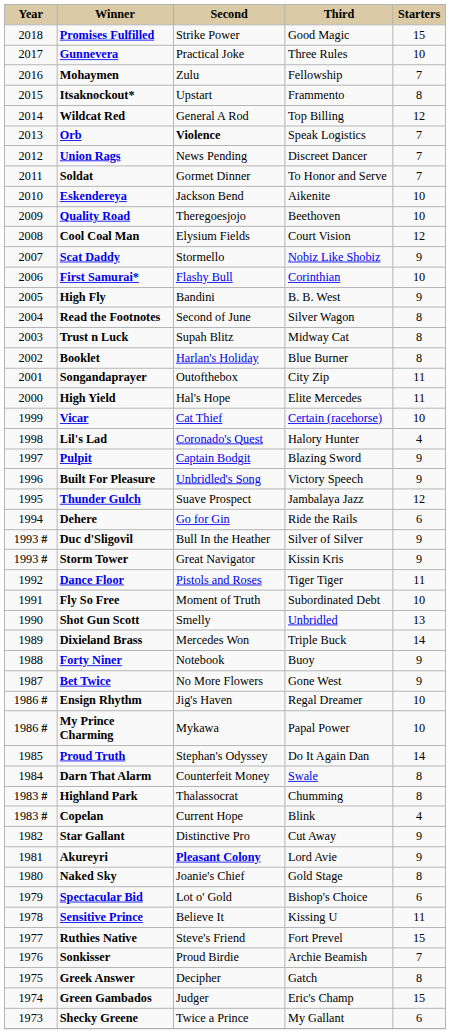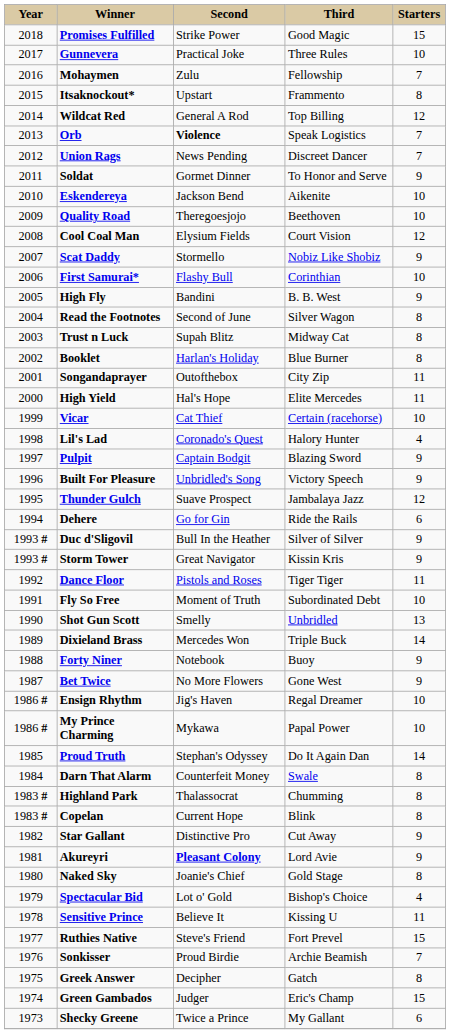 <table class = "wikitable sortable" | border="1" cellpadding="0" style="border-collapse: collapse; font-size:90%">
 <tr bgcolor="#DACAA5" align="center">
 <td width="55px"><strong>Year</strong> <br></td>
 <td width="130px"><strong>Winner</strong> <br></td>
 <td width="125px"><strong>Second</strong> <br></td>
 <td width="120px"><strong>Third</strong> <br></td>
 <td width="55px"><strong>Starters</strong></td>
 </tr>
 <tr>
 <td align=center>2018</td>
 <td><strong><a href='#'>Promises Fulfilled</a></strong></td>
 <td>Strike Power</td>
 <td>Good Magic</td>
 <td align=center>15</td>
 </tr>
 <tr>
 <td align=center>2017</td>
 <td><strong><a href='#'>Gunnevera</a></strong></td>
 <td>Practical Joke</td>
 <td>Three Rules</td>
 <td align=center>10</td>
 </tr>
 <tr>
 <td align=center>2016</td>
 <td><strong>Mohaymen</strong></td>
 <td>Zulu</td>
 <td>Fellowship</td>
 <td align=center>7</td>
 </tr>
 <tr>
 <td align=center>2015</td>
 <td><strong>Itsaknockout*</strong></td>
 <td>Upstart</td>
 <td>Frammento</td>
 <td align=center>8</td>
 </tr>
 <tr>
 <td align=center>2014</td>
 <td><strong>Wildcat Red</strong></td>
 <td>General A Rod</td>
 <td>Top Billing</td>
 <td align=center>12</td>
 </tr>
 <tr>
 <td align=center>2013</td>
 <td><strong><a href='#'>Orb</a></strong></td>
 <td><strong>Violence</strong></td>
 <td>Speak Logistics</td>
 <td align=center>7</td>
 </tr>
 <tr>
 <td align=center>2012</td>
 <td><strong><a href='#'>Union Rags</a></strong></td>
 <td>News Pending</td>
 <td>Discreet Dancer</td>
 <td align=center>7</td>
 </tr>
 <tr>
 <td align=center>2011</td>
 <td><strong>Soldat</strong></td>
 <td>Gormet Dinner</td>
 <td>To Honor and Serve</td>
-<td align=center>7</td>
+<td align=center>9</td>
 </tr>
 <tr>
 <td align=center>2010</td>
 <td><strong><a href='#'>Eskendereya</a></strong></td>
 <td>Jackson Bend</td>
 <td>Aikenite</td>
 <td align=center>10</td>
 </tr>
 <tr>
 <td align=center>2009</td>
 <td><strong><a href='#'>Quality Road</a></strong></td>
 <td>Theregoesjojo</td>
 <td>Beethoven</td>
 <td align=center>10</td>
 </tr>
 <tr>
 <td align=center>2008</td>
 <td><strong>Cool Coal Man</strong></td>
 <td>Elysium Fields</td>
 <td>Court Vision</td>
 <td align=center>12</td>
 </tr>
 <tr>
 <td align=center>2007</td>
 <td><strong><a href='#'>Scat Daddy</a></strong></td>
 <td>Stormello</td>
 <td><a href='#'>Nobiz Like Shobiz</a></td>
 <td align=center>9</td>
 </tr>
 <tr>
 <td align=center>2006</td>
 <td><strong><a href='#'>First Samurai*</a></strong></td>
 <td><a href='#'>Flashy Bull</a></td>
 <td><a href='#'>Corinthian</a></td>
 <td align=center>10</td>
 </tr>
 <tr>
 <td align=center>2005</td>
 <td><strong>High Fly</strong></td>
 <td>Bandini</td>
 <td>B. B. West</td>
 <td align=center>9</td>
 </tr>
 <tr>
 <td align=center>2004</td>
 <td><strong>Read the Footnotes</strong></td>
 <td>Second of June</td>
 <td>Silver Wagon</td>
 <td align=center>8</td>
 </tr>
 <tr>
 <td align=center>2003</td>
 <td><strong>Trust n Luck</strong></td>
 <td>Supah Blitz</td>
 <td>Midway Cat</td>
 <td align=center>8</td>
 </tr>
 <tr>
 <td align=center>2002</td>
 <td><strong>Booklet</strong></td>
 <td><a href='#'>Harlan's Holiday</a></td>
 <td>Blue Burner</td>
 <td align=center>8</td>
 </tr>
 <tr>
 <td align=center>2001</td>
 <td><strong>Songandaprayer</strong></td>
 <td>Outofthebox</td>
 <td>City Zip</td>
 <td align=center>11</td>
 </tr>
 <tr>
 <td align=center>2000</td>
 <td><strong>High Yield</strong></td>
 <td>Hal's Hope</td>
 <td>Elite Mercedes</td>
 <td align=center>11</td>
 </tr>
 <tr>
 <td align=center>1999</td>
 <td><strong><a href='#'>Vicar</a></strong></td>
 <td><a href='#'>Cat Thief</a></td>
 <td><a href='#'>Certain (racehorse)</a></td>
 <td align=center>10</td>
 </tr>
 <tr>
 <td align=center>1998</td>
 <td><strong>Lil's Lad</strong></td>
 <td><a href='#'>Coronado's Quest</a></td>
 <td>Halory Hunter</td>
 <td align=center>4</td>
 </tr>
 <tr>
 <td align=center>1997</td>
 <td><strong><a href='#'>Pulpit</a></strong></td>
 <td><a href='#'>Captain Bodgit</a></td>
 <td>Blazing Sword</td>
 <td align=center>9</td>
 </tr>
 <tr>
 <td align=center>1996</td>
 <td><strong>Built For Pleasure</strong></td>
 <td><a href='#'>Unbridled's Song</a></td>
 <td>Victory Speech</td>
 <td align=center>9</td>
 </tr>
 <tr>
 <td align=center>1995</td>
 <td><strong><a href='#'>Thunder Gulch</a></strong></td>
 <td>Suave Prospect</td>
 <td>Jambalaya Jazz</td>
 <td align=center>12</td>
 </tr>
 <tr>
 <td align=center>1994</td>
 <td><strong>Dehere</strong></td>
 <td><a href='#'>Go for Gin</a></td>
 <td>Ride the Rails</td>
 <td align=center>6</td>
 </tr>
 <tr>
 <td align=center>1993 <strong>#</strong></td>
 <td><strong>Duc d'Sligovil</strong></td>
 <td>Bull In the Heather</td>
 <td>Silver of Silver</td>
 <td align=center>9</td>
 </tr>
 <tr>
 <td align=center>1993 <strong>#</strong></td>
 <td><strong>Storm Tower</strong></td>
 <td>Great Navigator</td>
 <td>Kissin Kris</td>
 <td align=center>9</td>
 </tr>
 <tr>
 <td align=center>1992</td>
 <td><strong><a href='#'>Dance Floor</a></strong></td>
 <td><a href='#'>Pistols and Roses</a></td>
 <td>Tiger Tiger</td>
 <td align=center>11</td>
 </tr>
 <tr>
 <td align=center>1991</td>
 <td><strong>Fly So Free</strong></td>
 <td>Moment of Truth</td>
 <td>Subordinated Debt</td>
 <td align=center>10</td>
 </tr>
 <tr>
 <td align=center>1990</td>
 <td><strong>Shot Gun Scott</strong></td>
 <td>Smelly</td>
 <td><a href='#'>Unbridled</a></td>
 <td align=center>13</td>
 </tr>
 <tr>
 <td align=center>1989</td>
 <td><strong>Dixieland Brass</strong></td>
 <td>Mercedes Won</td>
 <td>Triple Buck</td>
 <td align=center>14</td>
 </tr>
 <tr>
 <td align=center>1988</td>
 <td><strong><a href='#'>Forty Niner</a></strong></td>
 <td>Notebook</td>
 <td>Buoy</td>
 <td align=center>9</td>
 </tr>
 <tr>
 <td align=center>1987</td>
 <td><strong><a href='#'>Bet Twice</a></strong></td>
 <td>No More Flowers</td>
 <td>Gone West</td>
 <td align=center>9</td>
 </tr>
 <tr>
 <td align=center>1986 <strong>#</strong></td>
 <td><strong>Ensign Rhythm</strong></td>
 <td>Jig's Haven</td>
 <td>Regal Dreamer</td>
 <td align=center>10</td>
 </tr>
 <tr>
 <td align=center>1986 <strong>#</strong></td>
 <td><strong>My Prince Charming</strong></td>
 <td>Mykawa</td>
 <td>Papal Power</td>
 <td align=center>10</td>
 </tr>
 <tr>
 <td align=center>1985</td>
 <td><strong><a href='#'>Proud Truth</a></strong></td>
 <td>Stephan's Odyssey</td>
 <td>Do It Again Dan</td>
 <td align=center>14</td>
 </tr>
 <tr>
 <td align=center>1984</td>
 <td><strong>Darn That Alarm</strong></td>
 <td>Counterfeit Money</td>
 <td><a href='#'>Swale</a></td>
 <td align=center>8</td>
 </tr>
 <tr>
 <td align=center>1983 <strong>#</strong></td>
 <td><strong>Highland Park</strong></td>
 <td>Thalassocrat</td>
 <td>Chumming</td>
 <td align=center>8</td>
 </tr>
 <tr>
 <td align=center>1983 <strong>#</strong></td>
 <td><strong>Copelan</strong></td>
 <td>Current Hope</td>
 <td>Blink</td>
-<td align=center>4</td>
+<td align=center>8</td>
 </tr>
 <tr>
 <td align=center>1982</td>
 <td><strong>Star Gallant</strong></td>
 <td>Distinctive Pro</td>
 <td>Cut Away</td>
 <td align=center>9</td>
 </tr>
 <tr>
 <td align=center>1981</td>
 <td><strong>Akureyri</strong></td>
 <td><strong><a href='#'>Pleasant Colony</a></strong></td>
 <td>Lord Avie</td>
 <td align=center>9</td>
 </tr>
 <tr>
 <td align=center>1980</td>
 <td><strong>Naked Sky</strong></td>
 <td>Joanie's Chief</td>
 <td>Gold Stage</td>
 <td align=center>8</td>
 </tr>
 <tr>
 <td align=center>1979</td>
 <td><strong><a href='#'>Spectacular Bid</a></strong></td>
 <td>Lot o' Gold</td>
 <td>Bishop's Choice</td>
-<td align=center>6</td>
+<td align=center>4</td>
 </tr>
 <tr>
 <td align=center>1978</td>
 <td><strong><a href='#'>Sensitive Prince</a></strong></td>
 <td>Believe It</td>
 <td>Kissing U</td>
 <td align=center>11</td>
 </tr>
 <tr>
 <td align=center>1977</td>
 <td><strong>Ruthies Native</strong></td>
 <td>Steve's Friend</td>
 <td>Fort Prevel</td>
 <td align=center>15</td>
 </tr>
 <tr>
 <td align=center>1976</td>
 <td><strong>Sonkisser</strong></td>
 <td>Proud Birdie</td>
 <td>Archie Beamish</td>
 <td align=center>7</td>
 </tr>
 <tr>
 <td align=center>1975</td>
 <td><strong>Greek Answer</strong></td>
 <td>Decipher</td>
 <td>Gatch</td>
 <td align=center>8</td>
 </tr>
 <tr>
 <td align=center>1974</td>
 <td><strong>Green Gambados</strong></td>
 <td>Judger</td>
 <td>Eric's Champ</td>
 <td align=center>15</td>
 </tr>
 <tr>
 <td align=center>1973</td>
 <td><strong>Shecky Greene</strong></td>
 <td>Twice a Prince</td>
 <td>My Gallant</td>
 <td align=center>6</td>
 </tr>
 <tr>
 </tr>
 </table>
